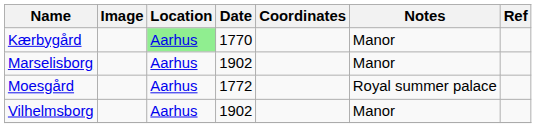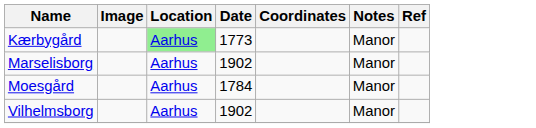 <table class="wikitable sortable">
 <tr>
 <th>Name</th>
 <th>Image</th>
 <th>Location</th>
 <th>Date</th>
 <th>Coordinates</th>
 <th>Notes</th>
 <th>Ref</th>
 </tr>
 <tr>
 <td><a href='#'>Kærbygård</a></td>
 <td></td>
 <td style="background: lightgreen;"><a href='#'>Aarhus</a></td>
-<td>1770</td>
+<td>1773</td>
 <td></td>
 <td>Manor</td>
 <td></td>
 </tr>
 <tr>
 <td><a href='#'>Marselisborg</a></td>
 <td></td>
 <td><a href='#'>Aarhus</a></td>
 <td>1902</td>
 <td></td>
 <td>Manor</td>
 <td></td>
 </tr>
 <tr>
 <td><a href='#'>Moesgård</a></td>
 <td></td>
 <td><a href='#'>Aarhus</a></td>
-<td>1772</td>
+<td>1784</td>
 <td></td>
-<td>Royal summer palace</td>
+<td>Manor</td>
 <td></td>
 </tr>
 <tr>
 <td><a href='#'>Vilhelmsborg</a></td>
 <td></td>
 <td><a href='#'>Aarhus</a></td>
 <td>1902</td>
 <td></td>
 <td>Manor</td>
 <td></td>
 </tr>
 <tr>
 </tr>
 </table>
